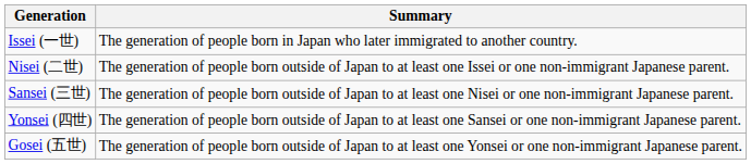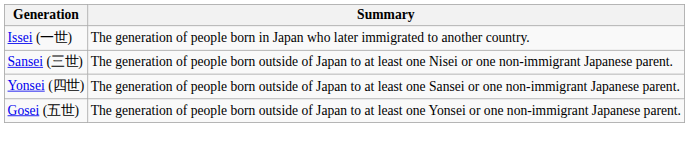 <table class="wikitable ">
 <tr>
 <th>Generation</th>
 <th>Summary</th>
 </tr>
 <tr>
 <td><a href='#'>Issei</a> (一世)</td>
 <td>The generation of people born in Japan who later immigrated to another country.</td>
-</tr>
-<tr>
-<td><a href='#'>Nisei</a> (二世)</td>
-<td>The generation of people born outside of Japan to at least one Issei or one non-immigrant Japanese parent.</td>
 </tr>
 <tr>
 <td><a href='#'>Sansei</a> (三世)</td>
 <td>The generation of people born outside of Japan to at least one Nisei or one non-immigrant Japanese parent.</td>
 </tr>
 <tr>
 <td><a href='#'>Yonsei</a> (四世)</td>
 <td>The generation of people born outside of Japan to at least one Sansei or one non-immigrant Japanese parent.</td>
 </tr>
 <tr>
 <td><a href='#'>Gosei</a> (五世)</td>
 <td>The generation of people born outside of Japan to at least one Yonsei or one non-immigrant Japanese parent.</td>
 </tr>
 </table>
